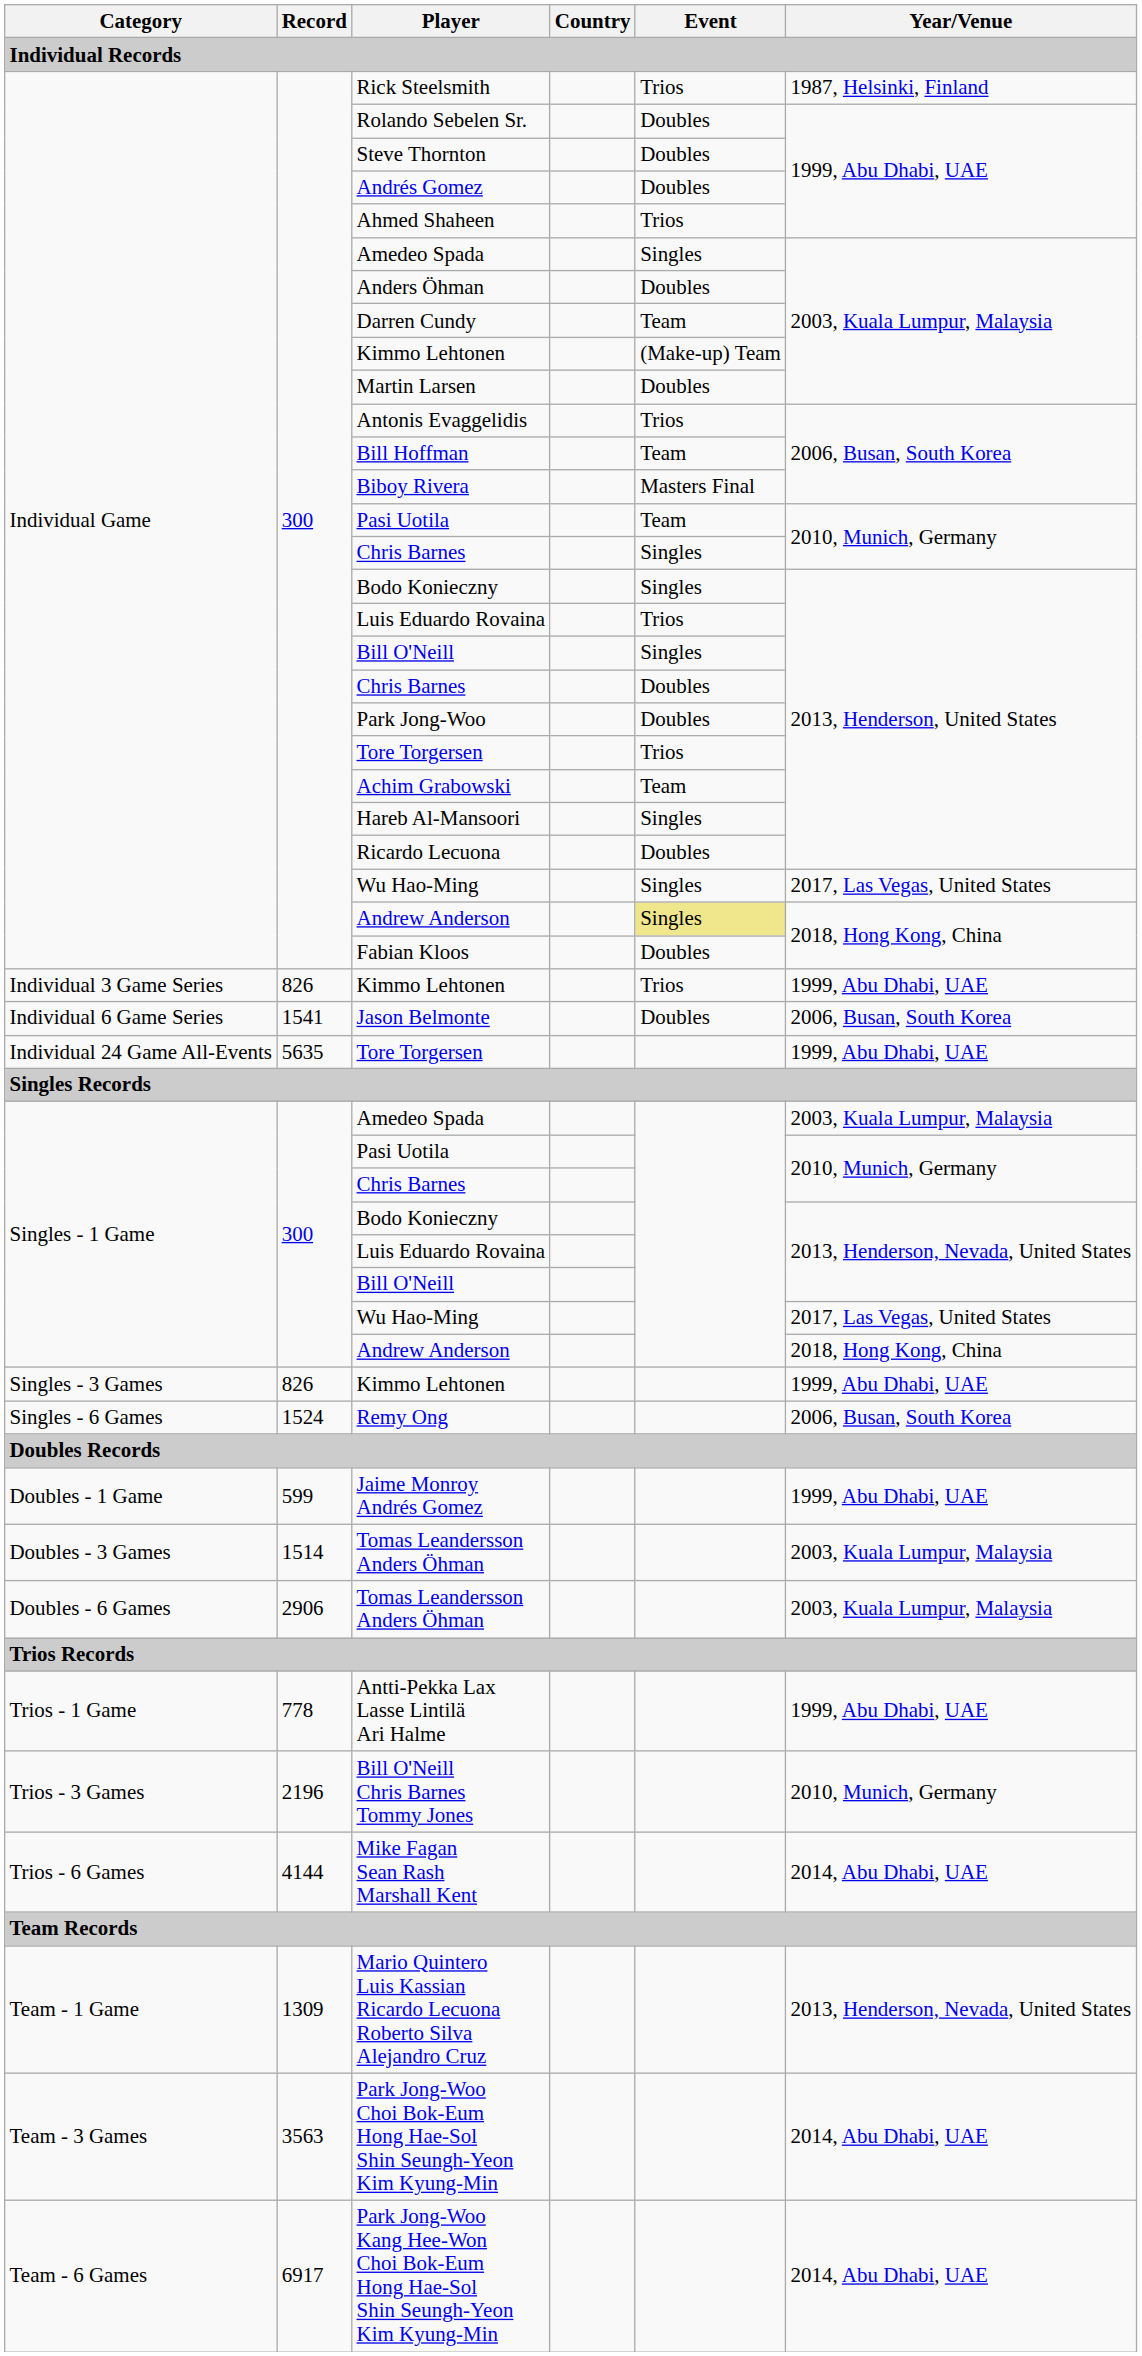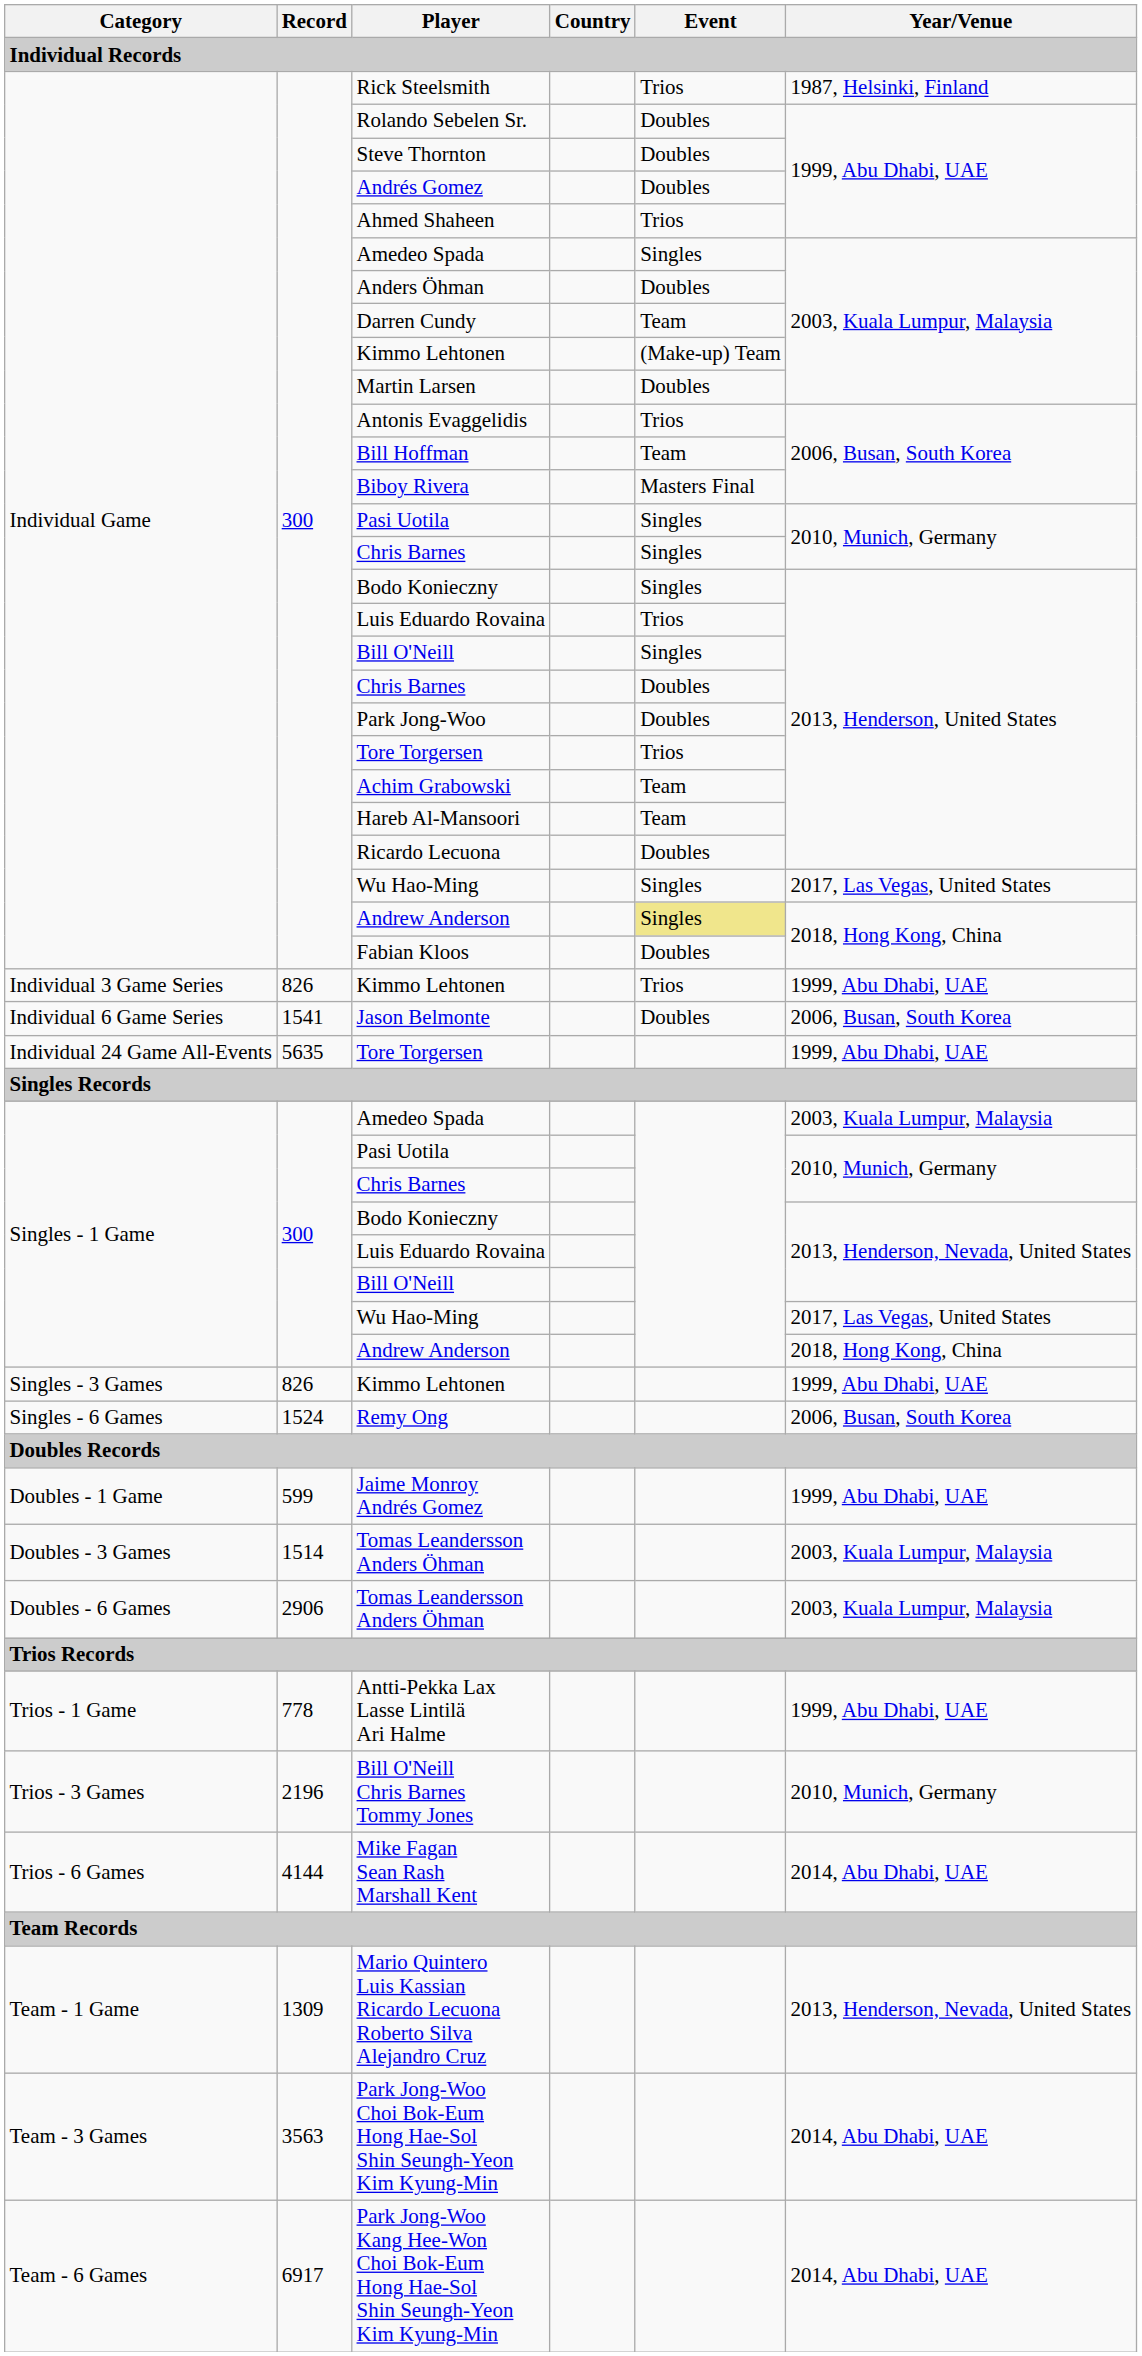 <table class="wikitable">
 <tr style="background:#efefef;">
 <th>Category</th>
 <th>Record</th>
 <th>Player</th>
 <th>Country</th>
 <th>Event</th>
 <th>Year/Venue</th>
 </tr>
 <tr style="background:#ccc;">
 <td colspan="6"><strong>Individual Records</strong></td>
 </tr>
 <tr>
 <td rowspan="27">Individual Game</td>
 <td rowspan="27"><a href='#'>300</a></td>
 <td>Rick Steelsmith</td>
 <td></td>
 <td>Trios</td>
 <td>1987, <a href='#'>Helsinki</a>, <a href='#'>Finland</a> </td>
 </tr>
 <tr>
 <td>Rolando Sebelen Sr.</td>
 <td></td>
 <td>Doubles</td>
 <td rowspan="4">1999, <a href='#'>Abu Dhabi</a>, <a href='#'>UAE</a> </td>
 </tr>
 <tr>
 <td>Steve Thornton</td>
 <td></td>
 <td>Doubles</td>
 </tr>
 <tr>
 <td><a href='#'>Andrés Gomez</a></td>
 <td></td>
 <td>Doubles</td>
 </tr>
 <tr>
 <td>Ahmed Shaheen</td>
 <td></td>
 <td>Trios</td>
 </tr>
 <tr>
 <td>Amedeo Spada</td>
 <td></td>
 <td>Singles</td>
 <td rowspan="5">2003, <a href='#'>Kuala Lumpur</a>, <a href='#'>Malaysia</a> </td>
 </tr>
 <tr>
 <td>Anders Öhman</td>
 <td></td>
 <td>Doubles</td>
 </tr>
 <tr>
 <td>Darren Cundy</td>
 <td></td>
 <td>Team</td>
 </tr>
 <tr>
 <td>Kimmo Lehtonen</td>
 <td></td>
 <td>(Make-up) Team</td>
 </tr>
 <tr>
 <td>Martin Larsen</td>
 <td></td>
 <td>Doubles</td>
 </tr>
 <tr>
 <td>Antonis Evaggelidis</td>
 <td></td>
 <td>Trios</td>
 <td rowspan="3">2006, <a href='#'>Busan</a>, <a href='#'>South Korea</a> </td>
 </tr>
 <tr>
 <td><a href='#'>Bill Hoffman</a></td>
 <td></td>
 <td>Team</td>
 </tr>
 <tr>
 <td><a href='#'>Biboy Rivera</a></td>
 <td></td>
 <td>Masters Final</td>
 </tr>
 <tr>
 <td><a href='#'>Pasi Uotila</a></td>
 <td></td>
-<td>Team</td>
+<td>Singles</td>
 <td rowspan="2">2010, <a href='#'>Munich</a>, Germany </td>
 </tr>
 <tr>
 <td><a href='#'>Chris Barnes</a></td>
 <td></td>
 <td>Singles</td>
 </tr>
 <tr>
 <td>Bodo Konieczny</td>
 <td></td>
 <td>Singles</td>
 <td rowspan="9">2013, <a href='#'>Henderson</a>, United States </td>
 </tr>
 <tr>
 <td>Luis Eduardo Rovaina</td>
 <td></td>
 <td>Trios</td>
 </tr>
 <tr>
 <td><a href='#'>Bill O'Neill</a></td>
 <td></td>
 <td>Singles</td>
 </tr>
 <tr>
 <td><a href='#'>Chris Barnes</a></td>
 <td></td>
 <td>Doubles</td>
 </tr>
 <tr>
 <td>Park Jong-Woo</td>
 <td></td>
 <td>Doubles</td>
 </tr>
 <tr>
 <td><a href='#'>Tore Torgersen</a></td>
 <td></td>
 <td>Trios</td>
 </tr>
 <tr>
 <td><a href='#'>Achim Grabowski</a></td>
 <td></td>
 <td>Team</td>
 </tr>
 <tr>
 <td>Hareb Al-Mansoori</td>
 <td></td>
-<td>Singles</td>
+<td>Team</td>
 </tr>
 <tr>
 <td>Ricardo Lecuona</td>
 <td></td>
 <td>Doubles</td>
 </tr>
 <tr>
 <td>Wu Hao-Ming</td>
 <td></td>
 <td>Singles</td>
 <td>2017, <a href='#'>Las Vegas</a>, United States </td>
 </tr>
 <tr>
 <td><a href='#'>Andrew Anderson</a></td>
 <td></td>
 <td style="background: khaki;">Singles</td>
 <td rowspan="2">2018,  <a href='#'>Hong Kong</a>, China</td>
 </tr>
 <tr>
 <td>Fabian Kloos</td>
 <td></td>
 <td>Doubles</td>
 </tr>
 <tr>
 <td>Individual 3 Game Series</td>
 <td>826</td>
 <td>Kimmo Lehtonen</td>
 <td></td>
 <td>Trios</td>
 <td>1999, <a href='#'>Abu Dhabi</a>, <a href='#'>UAE</a> </td>
 </tr>
 <tr>
 <td>Individual 6 Game Series</td>
 <td>1541</td>
 <td><a href='#'>Jason Belmonte</a></td>
 <td></td>
 <td>Doubles</td>
 <td>2006, <a href='#'>Busan</a>, <a href='#'>South Korea</a> </td>
 </tr>
 <tr>
 <td>Individual 24 Game All-Events</td>
 <td>5635</td>
 <td><a href='#'>Tore Torgersen</a></td>
 <td></td>
 <td></td>
 <td>1999, <a href='#'>Abu Dhabi</a>, <a href='#'>UAE</a> </td>
 </tr>
 <tr style="background:#ccc;">
 <td colspan="8"><strong>Singles Records</strong></td>
 </tr>
 <tr>
 <td rowspan="8">Singles - 1 Game</td>
 <td rowspan="8"><a href='#'>300</a></td>
 <td>Amedeo Spada</td>
 <td></td>
 <td rowspan="8"></td>
 <td>2003, <a href='#'>Kuala Lumpur</a>, <a href='#'>Malaysia</a> </td>
 </tr>
 <tr>
 <td>Pasi Uotila</td>
 <td></td>
 <td rowspan="2">2010, <a href='#'>Munich</a>, Germany </td>
 </tr>
 <tr>
 <td><a href='#'>Chris Barnes</a></td>
 <td></td>
 </tr>
 <tr>
 <td>Bodo Konieczny</td>
 <td></td>
 <td rowspan="3">2013, <a href='#'>Henderson, Nevada</a>, United States </td>
 </tr>
 <tr>
 <td>Luis Eduardo Rovaina</td>
 <td></td>
 </tr>
 <tr>
 <td><a href='#'>Bill O'Neill</a></td>
 <td></td>
 </tr>
 <tr>
 <td>Wu Hao-Ming</td>
 <td></td>
 <td>2017, <a href='#'>Las Vegas</a>, United States </td>
 </tr>
 <tr>
 <td><a href='#'>Andrew Anderson</a></td>
 <td></td>
 <td>2018,  <a href='#'>Hong Kong</a>, China</td>
 </tr>
 <tr>
 <td>Singles - 3 Games</td>
 <td>826</td>
 <td>Kimmo Lehtonen</td>
 <td></td>
 <td></td>
 <td>1999, <a href='#'>Abu Dhabi</a>, <a href='#'>UAE</a> </td>
 </tr>
 <tr>
 <td>Singles - 6 Games</td>
 <td>1524</td>
 <td><a href='#'>Remy Ong</a></td>
 <td></td>
 <td></td>
 <td>2006, <a href='#'>Busan</a>, <a href='#'>South Korea</a> </td>
 </tr>
 <tr style="background:#ccc;">
 <td colspan="6"><strong>Doubles Records</strong></td>
 </tr>
 <tr>
 <td>Doubles - 1 Game</td>
 <td>599</td>
 <td><a href='#'>Jaime Monroy</a><br><a href='#'>Andrés Gomez</a></td>
 <td></td>
 <td></td>
 <td>1999, <a href='#'>Abu Dhabi</a>, <a href='#'>UAE</a> </td>
 </tr>
 <tr>
 <td>Doubles - 3 Games</td>
 <td>1514</td>
 <td><a href='#'>Tomas Leandersson</a><br><a href='#'>Anders Öhman</a></td>
 <td></td>
 <td></td>
 <td>2003, <a href='#'>Kuala Lumpur</a>, <a href='#'>Malaysia</a> </td>
 </tr>
 <tr>
 <td>Doubles - 6 Games</td>
 <td>2906</td>
 <td><a href='#'>Tomas Leandersson</a><br><a href='#'>Anders Öhman</a></td>
 <td></td>
 <td></td>
 <td>2003, <a href='#'>Kuala Lumpur</a>, <a href='#'>Malaysia</a> </td>
 </tr>
 <tr style="background:#ccc;">
 <td colspan="6"><strong>Trios Records</strong></td>
 </tr>
 <tr>
 <td>Trios - 1 Game</td>
 <td>778</td>
 <td>Antti-Pekka Lax<br>Lasse Lintilä<br>Ari Halme</td>
 <td></td>
 <td></td>
 <td>1999, <a href='#'>Abu Dhabi</a>, <a href='#'>UAE</a> </td>
 </tr>
 <tr>
 <td>Trios - 3 Games</td>
 <td>2196</td>
 <td><a href='#'>Bill O'Neill</a><br><a href='#'>Chris Barnes</a><br><a href='#'>Tommy Jones</a></td>
 <td></td>
 <td></td>
 <td>2010, <a href='#'>Munich</a>, Germany </td>
 </tr>
 <tr>
 <td>Trios - 6 Games</td>
 <td>4144</td>
 <td><a href='#'>Mike Fagan</a><br><a href='#'>Sean Rash</a><br><a href='#'>Marshall Kent</a></td>
 <td></td>
 <td></td>
 <td>2014, <a href='#'>Abu Dhabi</a>, <a href='#'>UAE</a> </td>
 </tr>
 <tr style="background:#ccc;">
 <td colspan="6"><strong>Team Records</strong></td>
 </tr>
 <tr>
 <td>Team - 1 Game</td>
 <td>1309</td>
 <td><a href='#'>Mario Quintero</a><br><a href='#'>Luis Kassian</a><br><a href='#'>Ricardo Lecuona</a><br><a href='#'>Roberto Silva</a><br><a href='#'>Alejandro Cruz</a></td>
 <td></td>
 <td></td>
 <td>2013, <a href='#'>Henderson, Nevada</a>, United States </td>
 </tr>
 <tr>
 <td>Team - 3 Games</td>
 <td>3563</td>
 <td><a href='#'>Park Jong-Woo</a><br><a href='#'>Choi Bok-Eum</a><br><a href='#'>Hong Hae-Sol</a><br><a href='#'>Shin Seungh-Yeon</a><br><a href='#'>Kim Kyung-Min</a></td>
 <td></td>
 <td></td>
 <td>2014, <a href='#'>Abu Dhabi</a>, <a href='#'>UAE</a> </td>
 </tr>
 <tr>
 <td>Team - 6 Games</td>
 <td>6917</td>
 <td><a href='#'>Park Jong-Woo</a><br><a href='#'>Kang Hee-Won</a><br><a href='#'>Choi Bok-Eum</a><br><a href='#'>Hong Hae-Sol</a><br><a href='#'>Shin Seungh-Yeon</a><br><a href='#'>Kim Kyung-Min</a></td>
 <td></td>
 <td></td>
 <td>2014, <a href='#'>Abu Dhabi</a>, <a href='#'>UAE</a> </td>
 </tr>
 </table>
